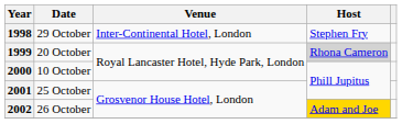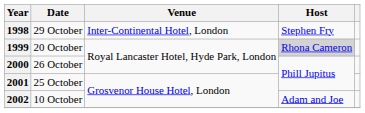 <table class="wikitable">
 <tr>
 <th scope="col">Year</th>
 <th scope="col">Date</th>
 <th scope="col">Venue</th>
 <th scope="col">Host</th>
 <th scope="col"></th>
 </tr>
 <tr>
 <th>1998</th>
 <td scope="row">29 October</td>
 <td><a href='#'>Inter-Continental Hotel</a>, London</td>
 <td><a href='#'>Stephen Fry</a></td>
 <td></td>
 </tr>
 <tr>
 <th>1999</th>
 <td scope="row">20 October</td>
 <td rowspan="2">Royal Lancaster Hotel, Hyde Park, London</td>
 <td style="background: lightgrey;"><a href='#'>Rhona Cameron</a></td>
 <td></td>
 </tr>
 <tr>
 <th>2000</th>
-<td scope="row">10 October</td>
+<td scope="row">26 October</td>
 <td rowspan="2"><a href='#'>Phill Jupitus</a></td>
 <td></td>
 </tr>
 <tr>
 <th>2001</th>
 <td scope="row">25 October</td>
 <td rowspan="2"><a href='#'>Grosvenor House Hotel</a>, London</td>
 <td></td>
 </tr>
 <tr>
 <th>2002</th>
-<td scope="row">26 October</td>
-<td style="background: gold;"><a href='#'>Adam and Joe</a></td>
+<td scope="row">10 October</td>
+<td><a href='#'>Adam and Joe</a></td>
 <td></td>
 </tr>
 <tr>
 </tr>
 </table>
